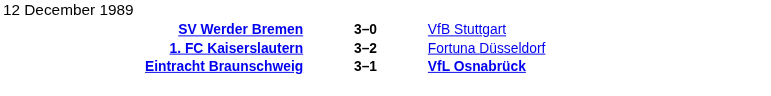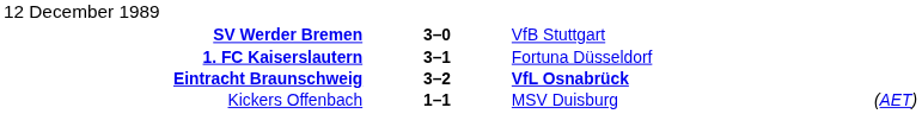 <table width=100% cellspacing=1>
 <tr>
 <th width=25%></th>
 <th width=10%></th>
 <th width=25%></th>
 <th></th>
 </tr>
 <tr>
 <td>12 December 1989</td>
 </tr>
 <tr style=font-size:90%>
 <td align=right><strong><a href='#'>SV Werder Bremen</a></strong></td>
 <td align=center><strong>3–0</strong></td>
 <td><a href='#'>VfB Stuttgart</a></td>
 </tr>
 <tr style=font-size:90%>
 <td align=right><strong><a href='#'>1. FC Kaiserslautern</a></strong></td>
-<td align=center><strong>3–2</strong></td>
+<td align=center><strong>3–1</strong></td>
 <td><a href='#'>Fortuna Düsseldorf</a></td>
 </tr>
 <tr style=font-size:90%>
 <td align=right><strong><a href='#'>Eintracht Braunschweig</a></strong></td>
-<td align=center><strong>3–1</strong></td>
+<td align=center><strong>3–2</strong></td>
 <td><strong><a href='#'>VfL Osnabrück</a></strong></td>
 </tr>
+<tr style=font-size:90%>
+<td align=right><a href='#'>Kickers Offenbach</a></td>
+<td align=center><strong>1–1</strong></td>
+<td><a href='#'>MSV Duisburg</a></td>
+<td><em>(<a href='#'>AET</a>)</em></td>
+</tr>
 </table>
